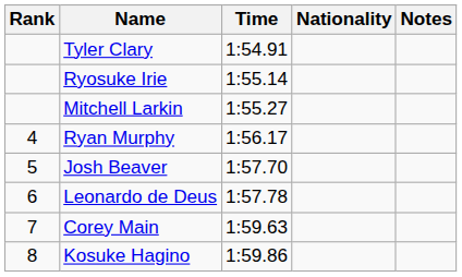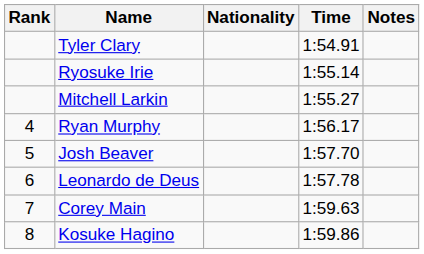 <table class="wikitable sortable" style="text-align:center">
 <tr>
 <th>Rank</th>
 <th>Name</th>
+<th>Nationality</th>
 <th>Time</th>
-<th>Nationality</th>
 <th>Notes</th>
 </tr>
 <tr>
 <td></td>
 <td align=left><a href='#'>Tyler Clary</a></td>
+<td align=left></td>
 <td>1:54.91</td>
-<td align=left></td>
 <td></td>
 </tr>
 <tr>
 <td></td>
 <td align=left><a href='#'>Ryosuke Irie</a></td>
+<td align=left></td>
 <td>1:55.14</td>
-<td align=left></td>
 <td></td>
 </tr>
 <tr>
 <td></td>
 <td align=left><a href='#'>Mitchell Larkin</a></td>
+<td align=left></td>
 <td>1:55.27</td>
-<td align=left></td>
 <td></td>
 </tr>
 <tr>
 <td>4</td>
 <td align=left><a href='#'>Ryan Murphy</a></td>
+<td align=left></td>
 <td>1:56.17</td>
-<td align=left></td>
 <td></td>
 </tr>
 <tr>
 <td>5</td>
 <td align=left><a href='#'>Josh Beaver</a></td>
+<td align=left></td>
 <td>1:57.70</td>
-<td align=left></td>
 <td></td>
 </tr>
 <tr>
 <td>6</td>
 <td align=left><a href='#'>Leonardo de Deus</a></td>
+<td align=left></td>
 <td>1:57.78</td>
-<td align=left></td>
 <td></td>
 </tr>
 <tr>
 <td>7</td>
 <td align=left><a href='#'>Corey Main</a></td>
+<td align=left></td>
 <td>1:59.63</td>
-<td align=left></td>
 <td></td>
 </tr>
 <tr>
 <td>8</td>
 <td align=left><a href='#'>Kosuke Hagino</a></td>
+<td align=left></td>
 <td>1:59.86</td>
-<td align=left></td>
 <td></td>
 </tr>
 </table>
